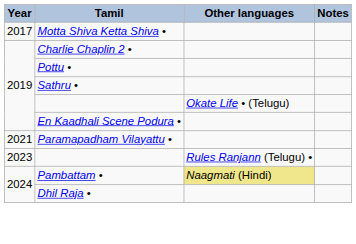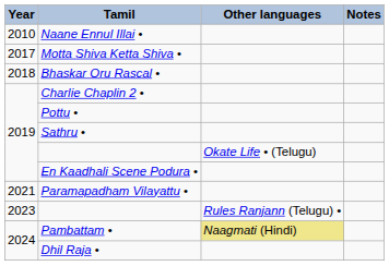 <table class="wikitable sortable">
 <tr>
 <th style="background:#B0C4DE;">Year</th>
 <th style="background:#B0C4DE;">Tamil</th>
 <th style="background:#B0C4DE;">Other languages</th>
 <th style="background:#B0C4DE;">Notes</th>
 </tr>
 <tr>
+<td>2010</td>
+<td><em><a href='#'>Naane Ennul Illai</a></em> •</td>
+<td></td>
+<td></td>
+</tr>
+<tr>
 <td>2017</td>
 <td><em><a href='#'>Motta Shiva Ketta Shiva</a></em> •</td>
+<td></td>
+<td></td>
+</tr>
+<tr>
+<td>2018</td>
+<td><em><a href='#'>Bhaskar Oru Rascal</a></em> •</td>
 <td></td>
 <td></td>
 </tr>
 <tr>
 <td rowspan="5">2019</td>
 <td><em><a href='#'>Charlie Chaplin 2</a></em> •</td>
 <td></td>
 <td></td>
 </tr>
 <tr>
 <td><em><a href='#'>Pottu</a></em> •</td>
 <td></td>
 <td></td>
 </tr>
 <tr>
 <td><em><a href='#'>Sathru</a></em> •</td>
 <td></td>
 <td></td>
 </tr>
 <tr>
 <td></td>
 <td><em><a href='#'>Okate Life</a></em>  • (Telugu)</td>
 <td></td>
 </tr>
 <tr>
 <td><em><a href='#'>En Kaadhali Scene Podura</a></em> •</td>
 <td></td>
 <td></td>
 </tr>
 <tr>
 <td>2021</td>
 <td><em><a href='#'>Paramapadham Vilayattu</a></em> •</td>
 <td></td>
 <td></td>
 </tr>
 <tr>
 <td>2023</td>
 <td></td>
 <td><em><a href='#'>Rules Ranjann</a></em> (Telugu) •</td>
 <td></td>
 </tr>
 <tr>
 <td rowspan="2">2024</td>
 <td><em><a href='#'>Pambattam</a></em> •</td>
 <td style="background: khaki;"><em>Naagmati</em> (Hindi)</td>
 <td></td>
 </tr>
 <tr>
 <td><em><a href='#'>Dhil Raja</a></em> •</td>
 <td></td>
 <td></td>
 </tr>
 </table>
